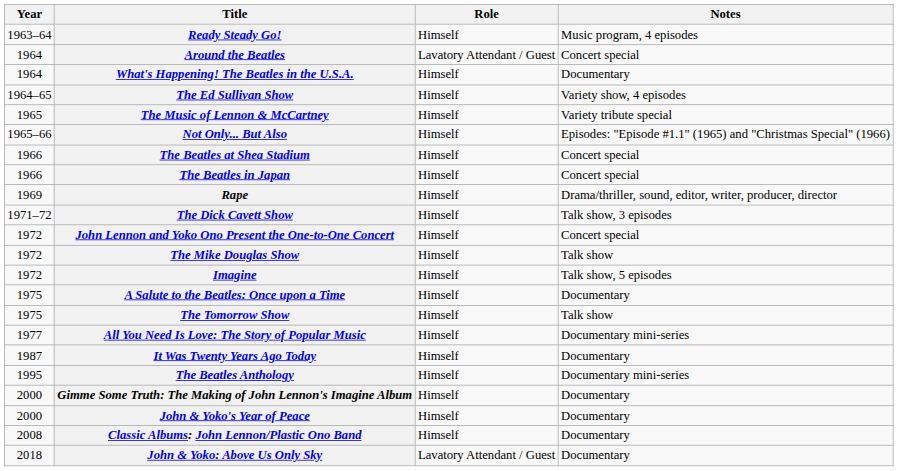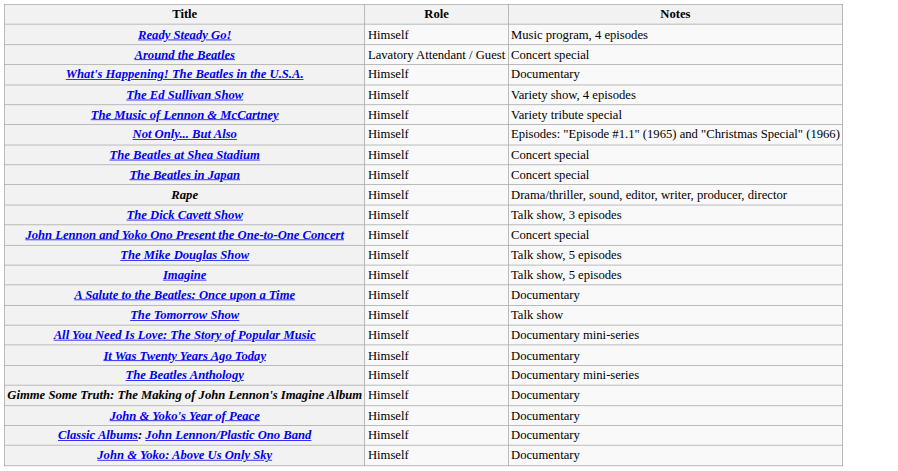 <table class="wikitable sortable plainrowheaders">
 <tr>
-<th scope="col">Year</th>
 <th scope="col">Title</th>
 <th scope="col">Role</th>
 <th scope="col" class="unsortable">Notes</th>
 </tr>
 <tr>
-<td style="text-align:center;">1963–64</td>
 <th scope="row"><em><a href='#'>Ready Steady Go!</a></em></th>
 <td>Himself</td>
 <td>Music program, 4 episodes</td>
 </tr>
 <tr>
-<td style="text-align:center;">1964</td>
 <th scope="row"><em><a href='#'>Around the Beatles</a></em></th>
 <td>Lavatory Attendant / Guest</td>
 <td>Concert special</td>
 </tr>
 <tr>
-<td style="text-align:center;">1964</td>
 <th scope="row"><em><a href='#'>What's Happening! The Beatles in the U.S.A.</a></em></th>
 <td>Himself</td>
 <td>Documentary</td>
 </tr>
 <tr>
-<td style="text-align:center;">1964–65</td>
 <th scope="row"><em><a href='#'>The Ed Sullivan Show</a></em></th>
 <td>Himself</td>
 <td>Variety show, 4 episodes</td>
 </tr>
 <tr>
-<td style="text-align:center;">1965</td>
 <th scope="row"><em><a href='#'>The Music of Lennon & McCartney</a></em></th>
 <td>Himself</td>
 <td>Variety tribute special</td>
 </tr>
 <tr>
-<td style="text-align:center;">1965–66</td>
 <th scope="row"><em><a href='#'>Not Only... But Also</a></em></th>
 <td>Himself</td>
 <td>Episodes: "Episode #1.1" (1965) and "Christmas Special" (1966)</td>
 </tr>
 <tr>
-<td style="text-align:center;">1966</td>
 <th scope="row"><em><a href='#'>The Beatles at Shea Stadium</a></em></th>
 <td>Himself</td>
 <td>Concert special</td>
 </tr>
 <tr>
-<td style="text-align:center;">1966</td>
 <th scope="row"><em><a href='#'>The Beatles in Japan</a></em></th>
 <td>Himself</td>
 <td>Concert special</td>
 </tr>
 <tr>
-<td style="text-align:center;">1969</td>
 <th scope="row"><em>Rape</em></th>
 <td>Himself</td>
 <td>Drama/thriller, sound, editor, writer, producer, director</td>
 </tr>
 <tr>
-<td style="text-align:center;">1971–72</td>
 <th scope="row"><em><a href='#'>The Dick Cavett Show</a></em></th>
 <td>Himself</td>
 <td>Talk show, 3 episodes</td>
 </tr>
 <tr>
-<td style="text-align:center;">1972</td>
 <th scope="row"><em><a href='#'>John Lennon and Yoko Ono Present the One-to-One Concert</a></em></th>
 <td>Himself</td>
 <td>Concert special</td>
 </tr>
 <tr>
-<td style="text-align:center;">1972</td>
 <th scope="row"><em><a href='#'>The Mike Douglas Show</a></em></th>
 <td>Himself</td>
-<td>Talk show</td>
+<td>Talk show, 5 episodes</td>
 </tr>
 <tr>
-<td style="text-align:center;">1972</td>
 <th scope="row"><em><a href='#'>Imagine</a></em></th>
 <td>Himself</td>
 <td>Talk show, 5 episodes</td>
 </tr>
 <tr>
-<td style="text-align:center;">1975</td>
 <th scope="row"><em><a href='#'>A Salute to the Beatles: Once upon a Time</a></em></th>
 <td>Himself</td>
 <td>Documentary</td>
 </tr>
 <tr>
-<td style="text-align:center;">1975</td>
 <th scope="row"><em><a href='#'>The Tomorrow Show</a></em></th>
 <td>Himself</td>
 <td>Talk show</td>
 </tr>
 <tr>
-<td style="text-align:center;">1977</td>
 <th scope="row"><em><a href='#'>All You Need Is Love: The Story of Popular Music</a></em></th>
 <td>Himself</td>
 <td>Documentary mini-series</td>
 </tr>
 <tr>
-<td style="text-align:center;">1987</td>
 <th scope="row"><em><a href='#'>It Was Twenty Years Ago Today</a></em></th>
 <td>Himself</td>
 <td>Documentary</td>
 </tr>
 <tr>
-<td style="text-align:center;">1995</td>
 <th scope="row"><em><a href='#'>The Beatles Anthology</a></em></th>
 <td>Himself</td>
 <td>Documentary mini-series</td>
 </tr>
 <tr>
-<td style="text-align:center;">2000</td>
 <th scope="row"><em>Gimme Some Truth: The Making of John Lennon's Imagine Album</em></th>
 <td>Himself</td>
 <td>Documentary</td>
 </tr>
 <tr>
-<td style="text-align:center;">2000</td>
 <th scope="row"><em><a href='#'>John & Yoko's Year of Peace</a></em></th>
 <td>Himself</td>
 <td>Documentary</td>
 </tr>
 <tr>
-<td style="text-align:center;">2008</td>
 <th scope="row"><em><a href='#'>Classic Albums</a>: <a href='#'>John Lennon/Plastic Ono Band</a></em></th>
 <td>Himself</td>
 <td>Documentary</td>
 </tr>
 <tr>
-<td style="text-align:center;">2018</td>
 <th scope="row"><em><a href='#'>John & Yoko: Above Us Only Sky</a></em></th>
-<td>Lavatory Attendant / Guest</td>
+<td>Himself</td>
 <td>Documentary</td>
 </tr>
 </table>
